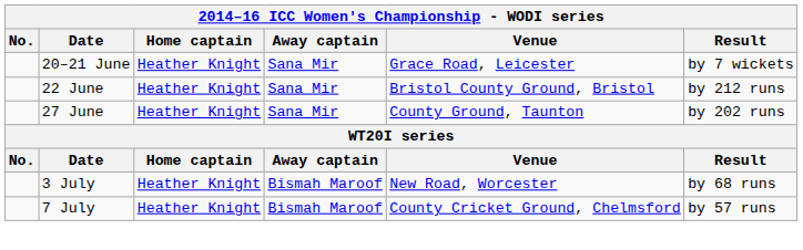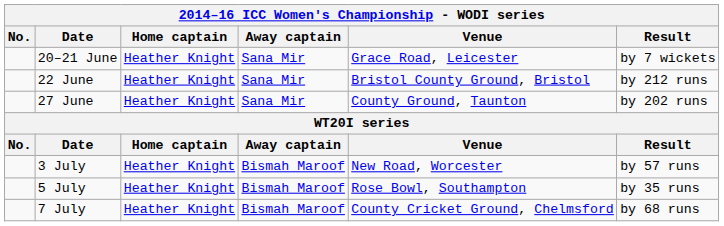 <table class="wikitable">
 <tr>
 <th colspan="6"><a href='#'>2014–16 ICC Women's Championship</a> - WODI series</th>
 </tr>
 <tr>
 <th>No.</th>
 <th>Date</th>
 <th>Home captain</th>
 <th>Away captain</th>
 <th>Venue</th>
 <th>Result</th>
 </tr>
 <tr>
 <td></td>
 <td>20–21 June</td>
 <td><a href='#'>Heather Knight</a></td>
 <td><a href='#'>Sana Mir</a></td>
 <td><a href='#'>Grace Road</a>, <a href='#'>Leicester</a></td>
 <td> by 7 wickets</td>
 </tr>
 <tr>
 <td></td>
 <td>22 June</td>
 <td><a href='#'>Heather Knight</a></td>
 <td><a href='#'>Sana Mir</a></td>
 <td><a href='#'>Bristol County Ground</a>, <a href='#'>Bristol</a></td>
 <td> by 212 runs</td>
 </tr>
 <tr>
 <td></td>
 <td>27 June</td>
 <td><a href='#'>Heather Knight</a></td>
 <td><a href='#'>Sana Mir</a></td>
 <td><a href='#'>County Ground</a>, <a href='#'>Taunton</a></td>
 <td> by 202 runs</td>
 </tr>
 <tr>
 <th colspan="6">WT20I series</th>
 </tr>
 <tr>
 <th>No.</th>
 <th>Date</th>
 <th>Home captain</th>
 <th>Away captain</th>
 <th>Venue</th>
 <th>Result</th>
 </tr>
 <tr>
 <td></td>
 <td>3 July</td>
 <td><a href='#'>Heather Knight</a></td>
 <td><a href='#'>Bismah Maroof</a></td>
 <td><a href='#'>New Road</a>, <a href='#'>Worcester</a></td>
-<td> by 68 runs</td>
+<td> by 57 runs</td>
+</tr>
+<tr>
+<td></td>
+<td>5 July</td>
+<td><a href='#'>Heather Knight</a></td>
+<td><a href='#'>Bismah Maroof</a></td>
+<td><a href='#'>Rose Bowl</a>, <a href='#'>Southampton</a></td>
+<td> by 35 runs</td>
 </tr>
 <tr>
 <td></td>
 <td>7 July</td>
 <td><a href='#'>Heather Knight</a></td>
 <td><a href='#'>Bismah Maroof</a></td>
 <td><a href='#'>County Cricket Ground</a>, <a href='#'>Chelmsford</a></td>
-<td> by 57 runs</td>
+<td> by 68 runs</td>
 </tr>
 </table>
